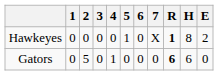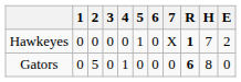 <table align = right border="2" cellpadding="4" cellspacing="0" style="margin: 1em 1em 1em 1em; background: #F9F9F9; border: 1px #aaa solid; border-collapse: collapse;">
 <tr align=center style="background: #F2F2F2;">
 <th></th>
 <th>1</th>
 <th>2</th>
 <th>3</th>
 <th>4</th>
 <th>5</th>
 <th>6</th>
 <th>7</th>
 <th>R</th>
 <th>H</th>
 <th>E</th>
 </tr>
 <tr align=center>
 <td>Hawkeyes</td>
 <td>0</td>
 <td>0</td>
 <td>0</td>
 <td>0</td>
 <td>1</td>
 <td>0</td>
 <td>X</td>
 <td><strong>1</strong></td>
-<td>8</td>
+<td>7</td>
 <td>2</td>
 </tr>
 <tr align=center>
 <td>Gators</td>
 <td>0</td>
 <td>5</td>
 <td>0</td>
 <td>1</td>
 <td>0</td>
 <td>0</td>
 <td>0</td>
 <td><strong>6</strong></td>
-<td>6</td>
+<td>8</td>
 <td>0</td>
 </tr>
 </table>
